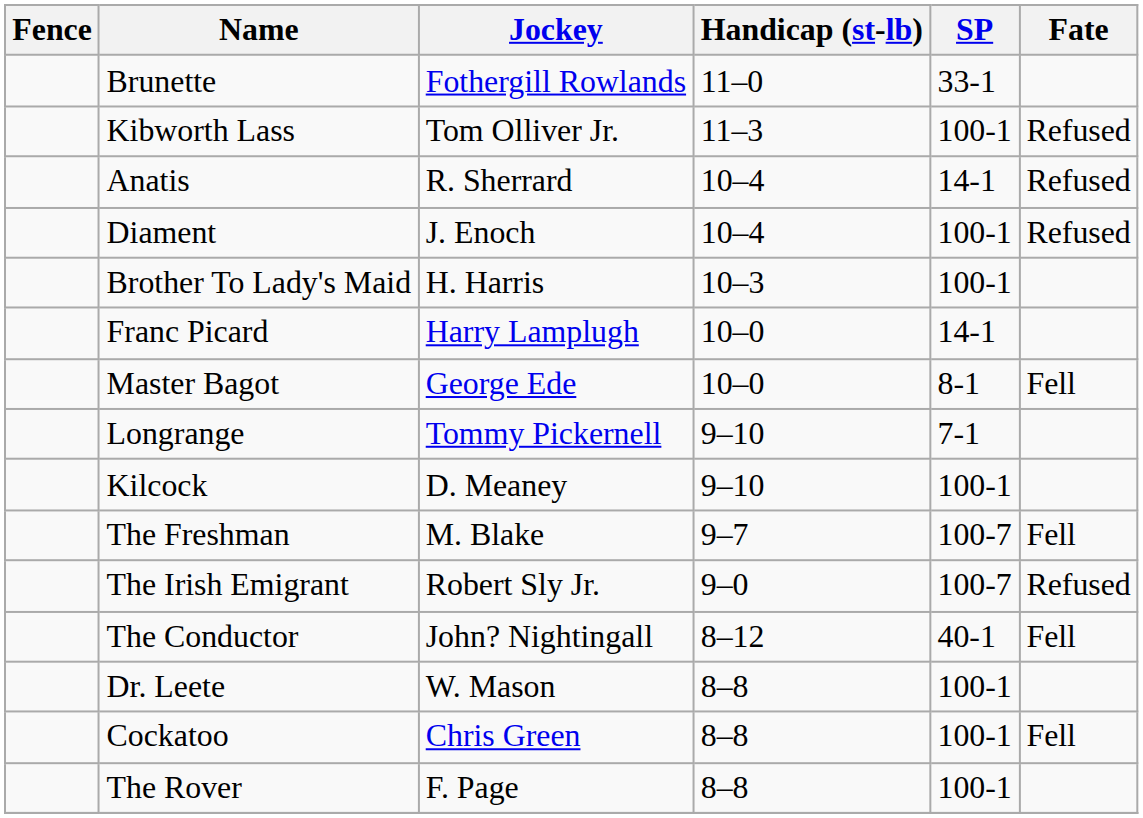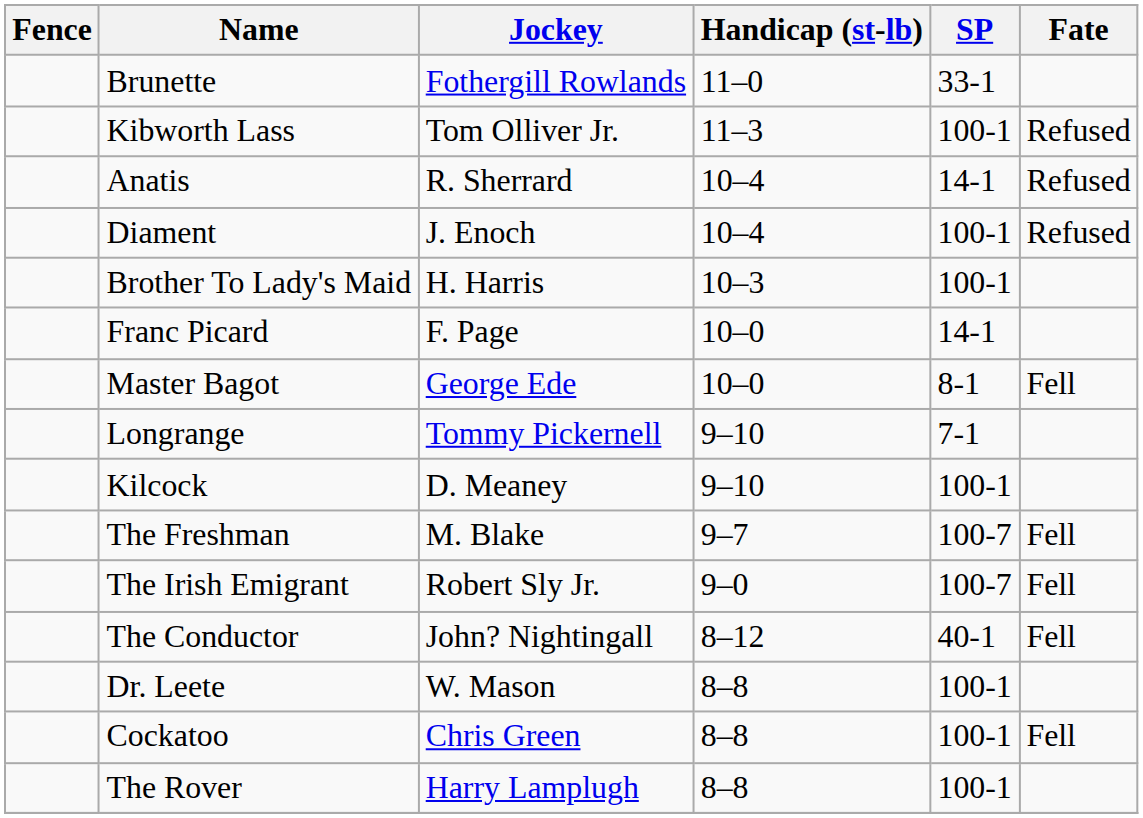 <table class="wikitable sortable">
 <tr>
 <th>Fence</th>
 <th>Name</th>
 <th><a href='#'>Jockey</a></th>
 <th>Handicap (<a href='#'>st</a>-<a href='#'>lb</a>)</th>
 <th><a href='#'>SP</a></th>
 <th>Fate</th>
 </tr>
 <tr>
 <td></td>
 <td>Brunette</td>
 <td><a href='#'>Fothergill Rowlands</a></td>
 <td>11–0</td>
 <td>33-1</td>
 <td></td>
 </tr>
 <tr>
 <td></td>
 <td>Kibworth Lass</td>
 <td>Tom Olliver Jr.</td>
 <td>11–3</td>
 <td>100-1</td>
 <td>Refused</td>
 </tr>
 <tr>
 <td></td>
 <td>Anatis</td>
 <td>R. Sherrard</td>
 <td>10–4</td>
 <td>14-1</td>
 <td>Refused</td>
 </tr>
 <tr>
 <td></td>
 <td>Diament</td>
 <td>J. Enoch</td>
 <td>10–4</td>
 <td>100-1</td>
 <td>Refused</td>
 </tr>
 <tr>
 <td></td>
 <td>Brother To Lady's Maid</td>
 <td>H. Harris</td>
 <td>10–3</td>
 <td>100-1</td>
 <td></td>
 </tr>
 <tr>
 <td></td>
 <td>Franc Picard</td>
-<td><a href='#'>Harry Lamplugh</a></td>
+<td>F. Page</td>
 <td>10–0</td>
 <td>14-1</td>
 <td></td>
 </tr>
 <tr>
 <td></td>
 <td>Master Bagot</td>
 <td><a href='#'>George Ede</a></td>
 <td>10–0</td>
 <td>8-1</td>
 <td>Fell</td>
 </tr>
 <tr>
 <td></td>
 <td>Longrange</td>
 <td><a href='#'>Tommy Pickernell</a></td>
 <td>9–10</td>
 <td>7-1</td>
 <td></td>
 </tr>
 <tr>
 <td></td>
 <td>Kilcock</td>
 <td>D. Meaney</td>
 <td>9–10</td>
 <td>100-1</td>
 <td></td>
 </tr>
 <tr>
 <td></td>
 <td>The Freshman</td>
 <td>M. Blake</td>
 <td>9–7</td>
 <td>100-7</td>
 <td>Fell</td>
 </tr>
 <tr>
 <td></td>
 <td>The Irish Emigrant</td>
 <td>Robert Sly Jr.</td>
 <td>9–0</td>
 <td>100-7</td>
-<td>Refused</td>
+<td>Fell</td>
 </tr>
 <tr>
 <td></td>
 <td>The Conductor</td>
 <td>John? Nightingall</td>
 <td>8–12</td>
 <td>40-1</td>
 <td>Fell</td>
 </tr>
 <tr>
 <td></td>
 <td>Dr. Leete</td>
 <td>W. Mason</td>
 <td>8–8</td>
 <td>100-1</td>
 <td></td>
 </tr>
 <tr>
 <td></td>
 <td>Cockatoo</td>
 <td><a href='#'>Chris Green</a></td>
 <td>8–8</td>
 <td>100-1</td>
 <td>Fell</td>
 </tr>
 <tr>
 <td></td>
 <td>The Rover</td>
-<td>F. Page</td>
+<td><a href='#'>Harry Lamplugh</a></td>
 <td>8–8</td>
 <td>100-1</td>
 <td></td>
 </tr>
 <tr>
 </tr>
 </table>
